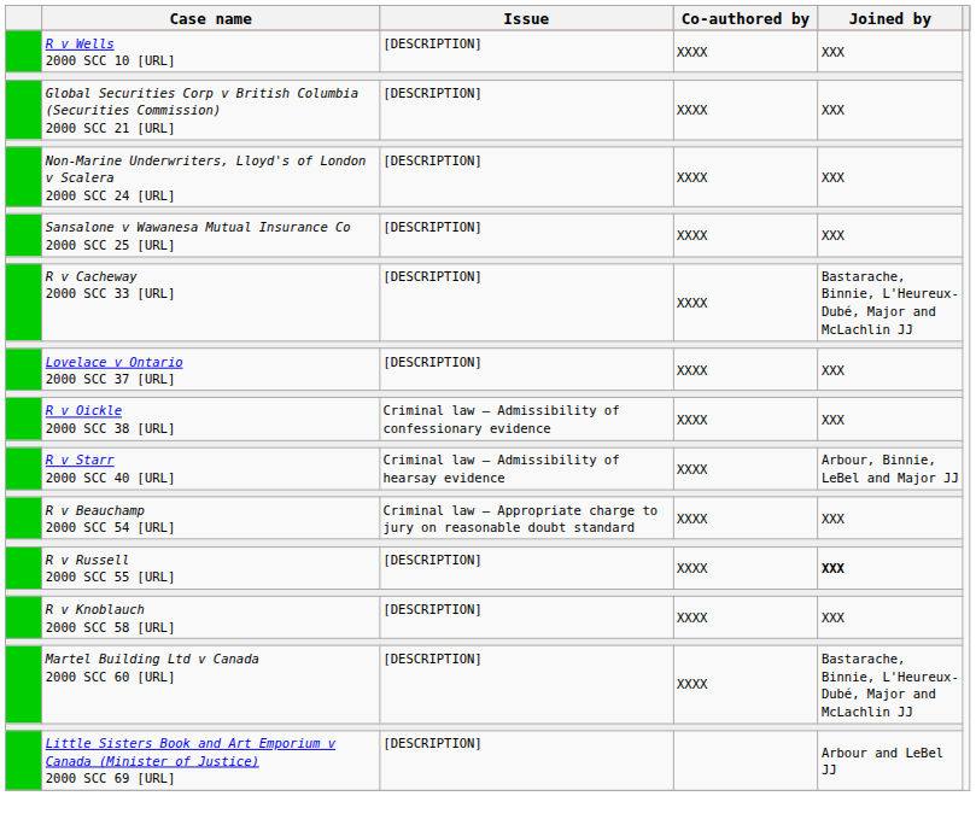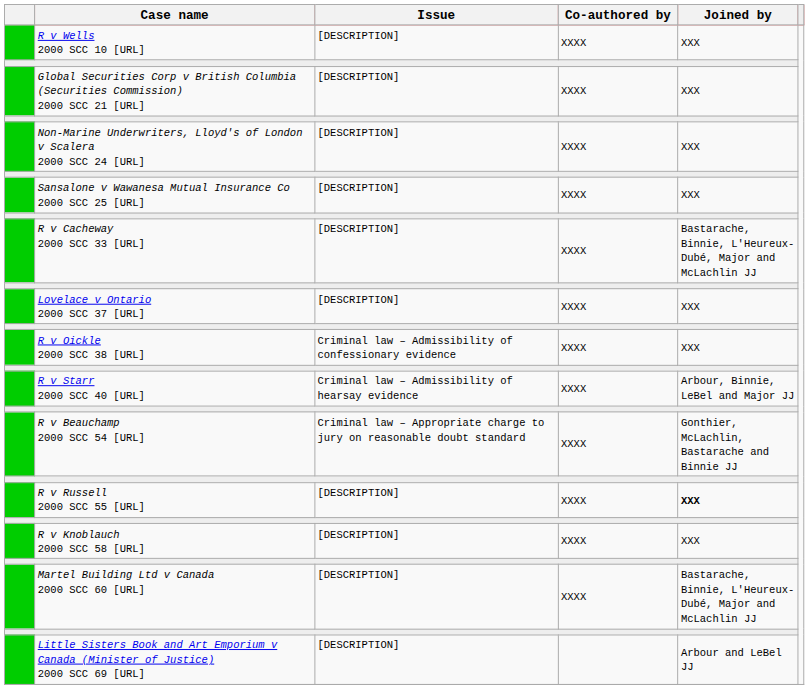 <table class="wikitable" width=825>
 <tr bgcolor="[COLOUR]">
 <th width=25px></th>
 <th width=35%>Case name</th>
 <th>Issue</th>
 <th width=15%>Co-authored by</th>
 <th width=15%>Joined by</th>
 <td bgcolor=#EEEEEE colspan=5 valign=top><small></small></td>
 </tr>
 <tr>
 <td bgcolor="00cd00"></td>
 <td align=left valign=top><small><em><a href='#'>R v Wells</a></em><br> 2000 SCC 10 [URL]</small></td>
 <td valign=top><small>[DESCRIPTION]</small></td>
 <td><small>XXXX</small></td>
 <td><small> XXX</small></td>
 </tr>
 <tr>
 <td bgcolor=#EEEEEE colspan=5 valign=top><small></small></td>
 </tr>
 <tr>
 <td bgcolor="00cd00"></td>
 <td align=left valign=top><small><em>Global Securities Corp v British Columbia (Securities Commission)</em><br>2000 SCC 21 [URL]</small></td>
 <td valign=top><small>[DESCRIPTION]</small></td>
 <td><small>XXXX</small></td>
 <td><small> XXX</small></td>
 </tr>
 <tr>
 <td bgcolor=#EEEEEE colspan=5 valign=top><small></small></td>
 </tr>
 <tr>
 <td bgcolor="00cd00"></td>
 <td align=left valign=top><small><em>Non-Marine Underwriters, Lloyd's of London v Scalera</em><br>2000 SCC 24 [URL]</small></td>
 <td valign=top><small>[DESCRIPTION]</small></td>
 <td><small>XXXX</small></td>
 <td><small> XXX</small></td>
 </tr>
 <tr>
 <td bgcolor=#EEEEEE colspan=5 valign=top><small></small></td>
 </tr>
 <tr>
 <td bgcolor="00cd00"></td>
 <td align=left valign=top><small><em>Sansalone v Wawanesa Mutual Insurance Co</em><br> 2000 SCC 25 [URL]</small></td>
 <td valign=top><small>[DESCRIPTION]</small></td>
 <td><small>XXXX</small></td>
 <td><small> XXX</small></td>
 </tr>
 <tr>
 <td bgcolor=#EEEEEE colspan=5 valign=top><small></small></td>
 </tr>
 <tr>
 <td bgcolor="00cd00"></td>
 <td align=left valign=top><small><em>R v Cacheway</em><br> 2000 SCC 33 [URL]</small></td>
 <td valign=top><small>[DESCRIPTION]</small></td>
 <td><small>XXXX</small></td>
 <td><small> Bastarache, Binnie, L'Heureux-Dubé, Major and McLachlin JJ</small></td>
 </tr>
 <tr>
 <td bgcolor=#EEEEEE colspan=5 valign=top><small></small></td>
 </tr>
 <tr>
 <td bgcolor="00cd00"></td>
 <td align=left valign=top><small><em><a href='#'>Lovelace v Ontario</a></em><br>2000 SCC 37 [URL]</small></td>
 <td valign=top><small>[DESCRIPTION]</small></td>
 <td><small>XXXX</small></td>
 <td><small> XXX</small></td>
 </tr>
 <tr>
 <td bgcolor=#EEEEEE colspan=5 valign=top><small></small></td>
 </tr>
 <tr>
 <td bgcolor="00cd00"></td>
 <td align=left valign=top><small><em><a href='#'>R v Oickle</a></em><br>2000 SCC 38 [URL]</small></td>
 <td valign=top><small> Criminal law – Admissibility of confessionary evidence</small></td>
 <td><small>XXXX</small></td>
 <td><small> XXX</small></td>
 </tr>
 <tr>
 <td bgcolor=#EEEEEE colspan=5 valign=top><small></small></td>
 </tr>
 <tr>
 <td bgcolor="00cd00"></td>
 <td align=left valign=top><small><em><a href='#'>R v Starr</a></em><br> 2000 SCC 40 [URL]</small></td>
 <td valign=top><small>Criminal law – Admissibility of hearsay evidence</small></td>
 <td><small>XXXX</small></td>
 <td><small> Arbour, Binnie, LeBel and Major JJ</small></td>
 </tr>
 <tr>
 <td bgcolor=#EEEEEE colspan=5 valign=top><small></small></td>
 </tr>
 <tr>
 <td bgcolor="00cd00"></td>
 <td align=left valign=top><small><em>R v Beauchamp</em><br>2000 SCC 54 [URL]</small></td>
 <td valign=top><small>Criminal law – Appropriate charge to jury on reasonable doubt standard</small></td>
 <td><small>XXXX</small></td>
-<td><small> XXX</small></td>
+<td><small> Gonthier, McLachlin, Bastarache and Binnie JJ</small></td>
 </tr>
 <tr>
 <td bgcolor=#EEEEEE colspan=5 valign=top><small></small></td>
 </tr>
 <tr>
 <td bgcolor="00cd00"></td>
 <td align=left valign=top><small><em>R v Russell</em><br>2000 SCC 55 [URL]</small></td>
 <td valign=top><small>[DESCRIPTION]</small></td>
 <td><small>XXXX</small></td>
 <td><strong><small> XXX</small></strong></td>
 </tr>
 <tr>
 <td bgcolor=#EEEEEE colspan=5 valign=top><small></small></td>
 </tr>
 <tr>
 <td bgcolor="00cd00"></td>
 <td align=left valign=top><small><em>R v Knoblauch</em><br>2000 SCC 58 [URL]</small></td>
 <td valign=top><small>[DESCRIPTION]</small></td>
 <td><small>XXXX</small></td>
 <td><small> XXX</small></td>
 </tr>
 <tr>
 <td bgcolor=#EEEEEE colspan=5 valign=top><small></small></td>
 </tr>
 <tr>
 <td bgcolor="00cd00"></td>
 <td align=left valign=top><small><em>Martel Building Ltd v Canada</em><br>2000 SCC 60 [URL]</small></td>
 <td valign=top><small>[DESCRIPTION]</small></td>
 <td><small>XXXX</small></td>
 <td><small> Bastarache, Binnie, L'Heureux-Dubé, Major and McLachlin JJ</small></td>
 </tr>
 <tr>
 <td bgcolor=#EEEEEE colspan=5 valign=top><small></small></td>
 </tr>
 <tr>
 <td bgcolor="00cd00"></td>
 <td align=left valign=top><small><em><a href='#'>Little Sisters Book and Art Emporium v Canada (Minister of Justice)</a></em><br>2000 SCC 69 [URL]</small></td>
 <td valign=top><small>[DESCRIPTION]</small></td>
 <td><small></small></td>
 <td><small> Arbour and LeBel JJ</small></td>
 </tr>
 <tr>
 </tr>
 </table>
